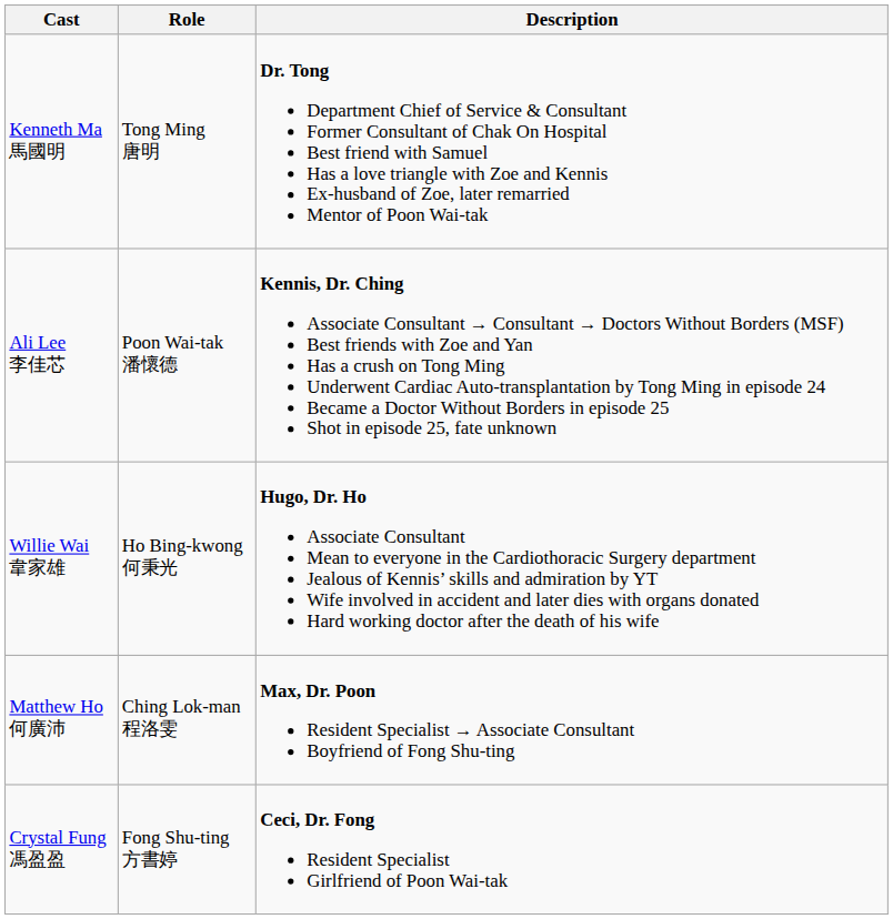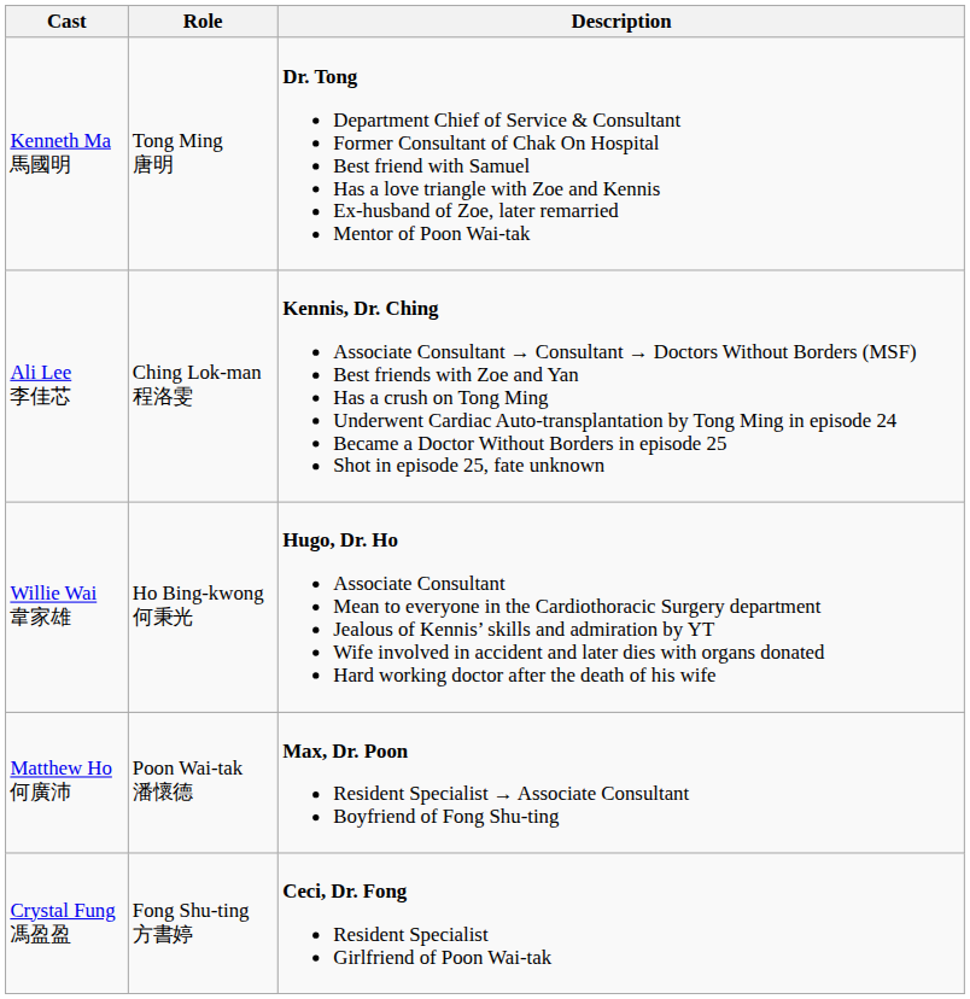 <table class="wikitable" width="60%">
 <tr>
 <th>Cast</th>
 <th>Role</th>
 <th>Description</th>
 </tr>
 <tr>
 <td><a href='#'>Kenneth Ma</a> <br> 馬國明</td>
 <td>Tong Ming <br> 唐明</td>
 <td><br><strong>Dr. Tong</strong><ul><li>Department Chief of Service & Consultant</li><li>Former Consultant of Chak On Hospital</li><li>Best friend with Samuel</li><li>Has a love triangle with Zoe and Kennis</li><li>Ex-husband of Zoe, later remarried</li><li>Mentor of Poon Wai-tak</li></ul></td>
 </tr>
 <tr>
 <td><a href='#'>Ali Lee</a> <br> 李佳芯</td>
-<td>Poon Wai-tak <br> 潘懷德</td>
+<td>Ching Lok-man <br> 程洛雯</td>
 <td><br><strong>Kennis, Dr. Ching</strong><ul><li>Associate Consultant → Consultant → Doctors Without Borders (MSF)</li><li>Best friends with Zoe and Yan</li><li>Has a crush on Tong Ming</li><li>Underwent Cardiac Auto-transplantation by Tong Ming in episode 24</li><li>Became a Doctor Without Borders in episode 25</li><li>Shot in episode 25, fate unknown</li></ul></td>
 </tr>
 <tr>
 <td><a href='#'>Willie Wai</a> <br> 韋家雄</td>
 <td>Ho Bing-kwong<br> 何秉光</td>
 <td><br><strong>Hugo, Dr. Ho</strong><ul><li>Associate Consultant</li><li>Mean to everyone in the Cardiothoracic Surgery department</li><li>Jealous of Kennis’ skills and admiration by YT</li><li>Wife involved in accident and later dies with organs donated</li><li>Hard working doctor after the death of his wife</li></ul></td>
 </tr>
 <tr>
 <td><a href='#'>Matthew Ho</a> <br> 何廣沛</td>
-<td>Ching Lok-man <br> 程洛雯</td>
+<td>Poon Wai-tak <br> 潘懷德</td>
 <td><br><strong>Max, Dr. Poon</strong><ul><li>Resident Specialist → Associate Consultant</li><li>Boyfriend of Fong Shu-ting</li></ul></td>
 </tr>
 <tr>
 <td><a href='#'>Crystal Fung</a> <br> 馮盈盈</td>
 <td>Fong Shu-ting <br> 方書婷</td>
 <td><br><strong>Ceci, Dr. Fong</strong><ul><li>Resident Specialist</li><li>Girlfriend of Poon Wai-tak</li></ul></td>
 </tr>
 </table>
